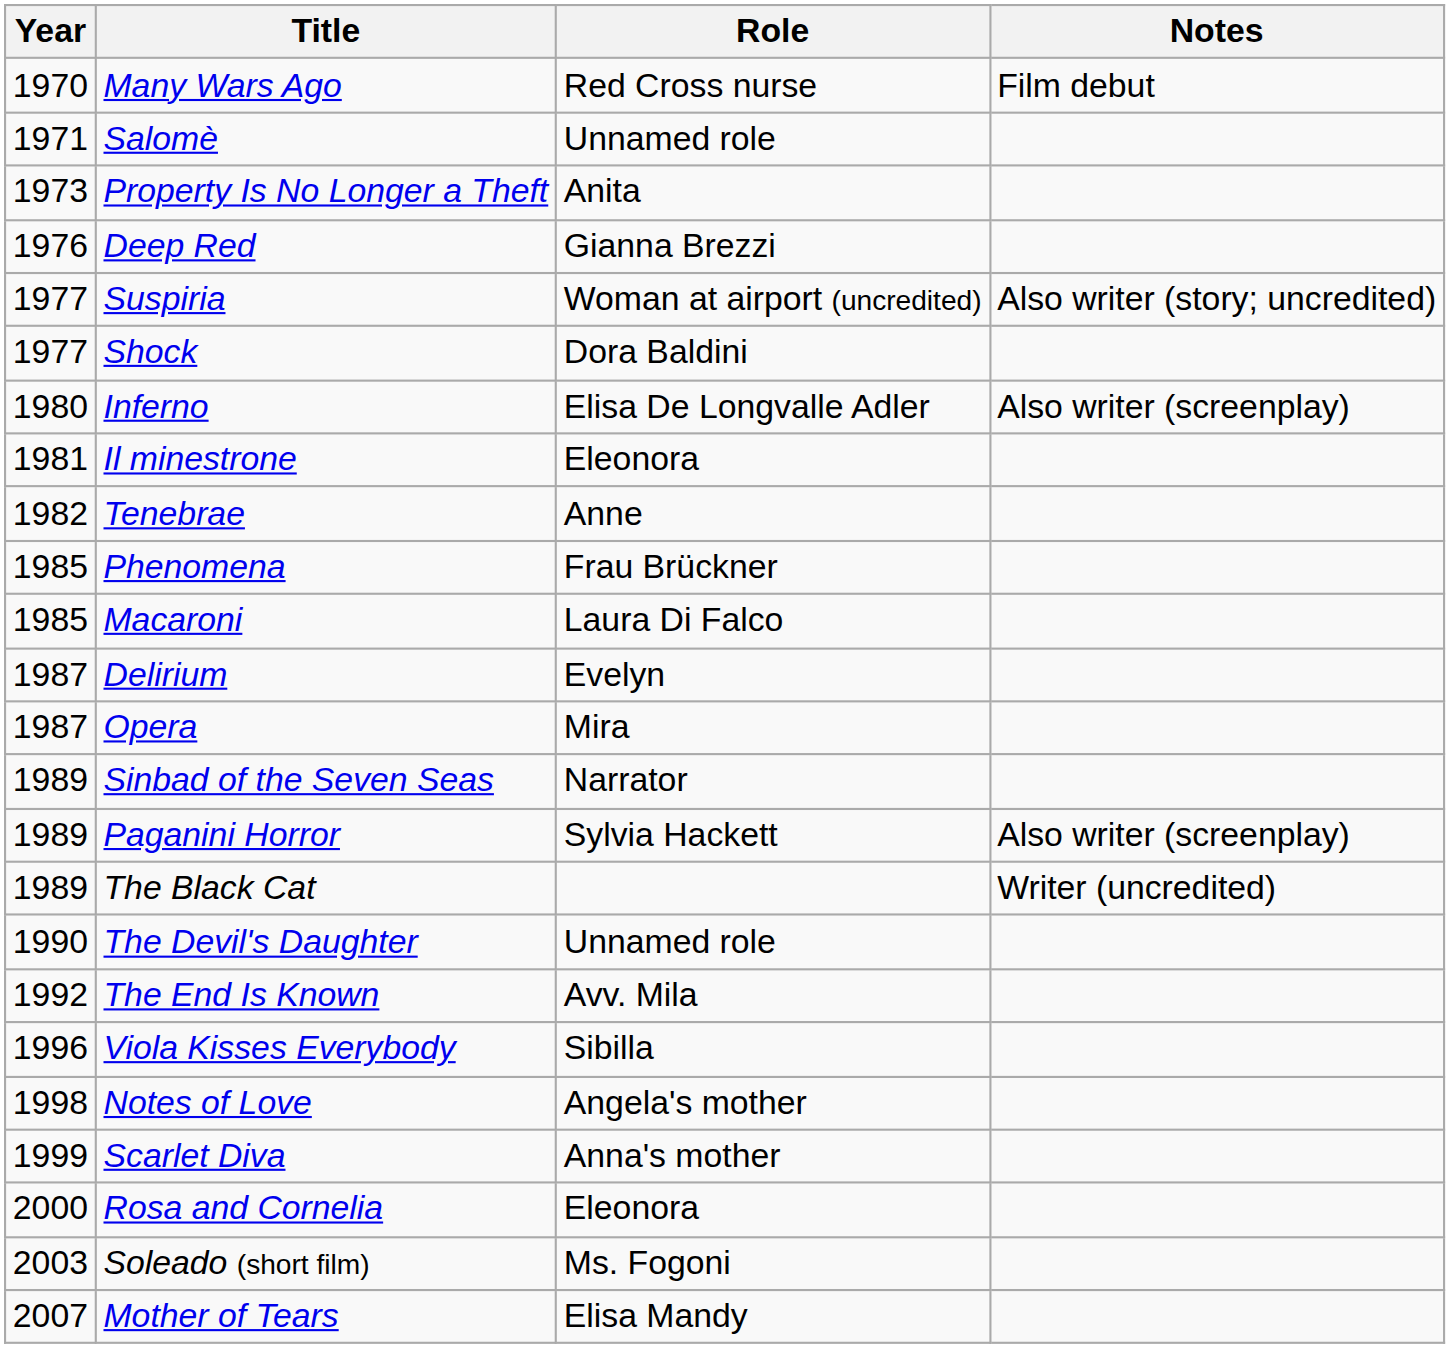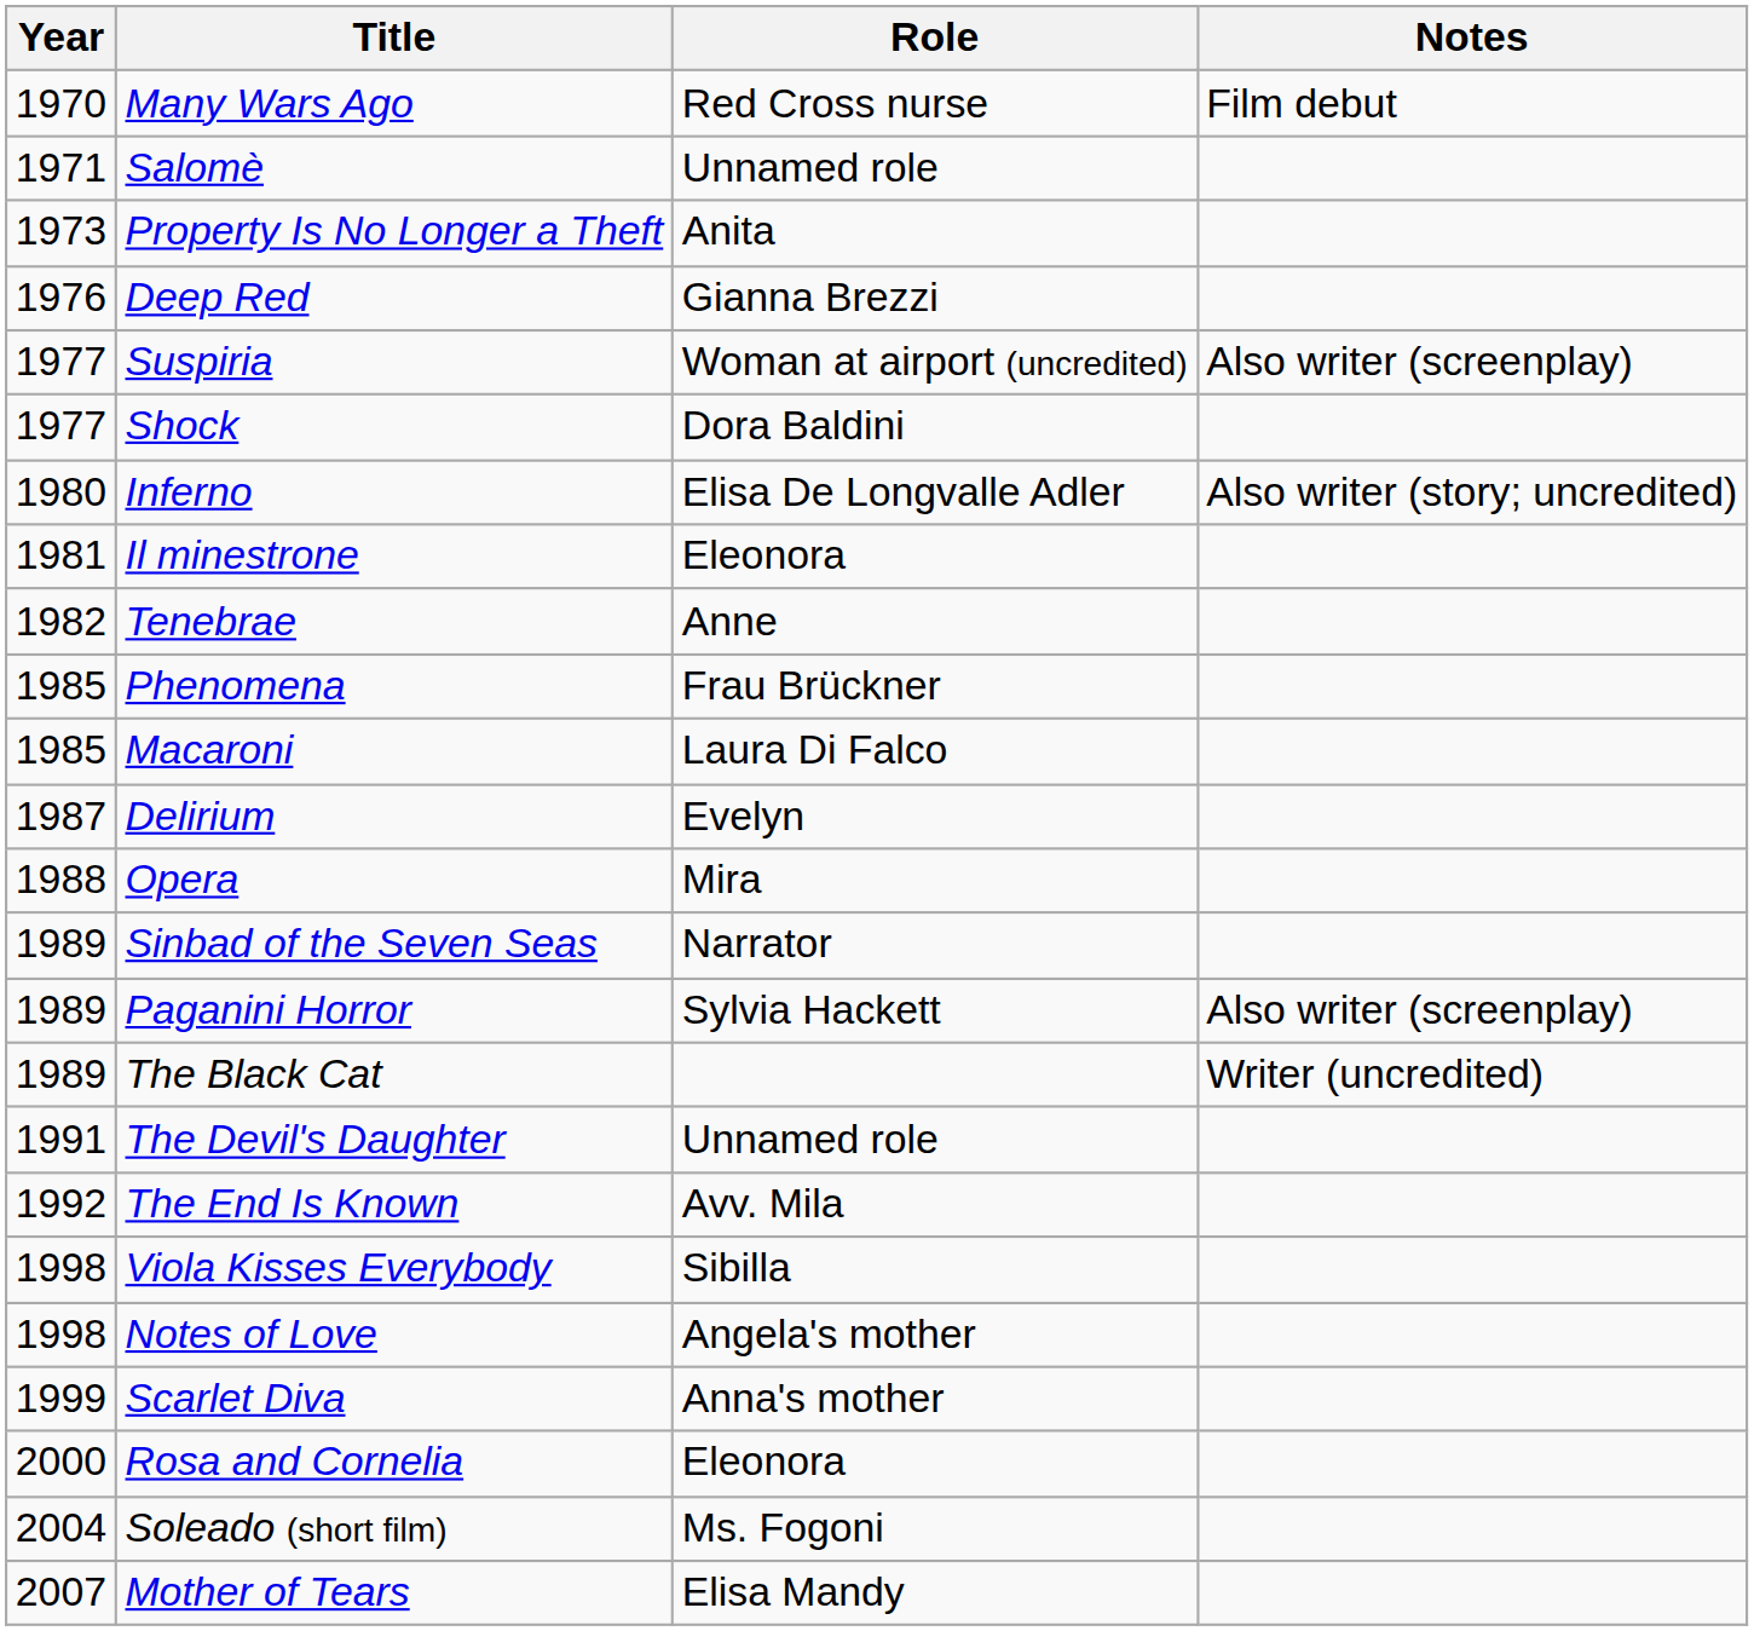 <table class="wikitable plainrowheaders sortable">
 <tr>
 <th scope="col">Year</th>
 <th scope="col">Title</th>
 <th scope="col">Role</th>
 <th class="unsortable">Notes</th>
 </tr>
 <tr>
 <td>1970</td>
 <td><em><a href='#'>Many Wars Ago</a></em></td>
 <td>Red Cross nurse</td>
 <td>Film debut</td>
 </tr>
 <tr>
 <td>1971</td>
 <td><em><a href='#'>Salomè</a></em></td>
 <td>Unnamed role</td>
 <td></td>
 </tr>
 <tr>
 <td>1973</td>
 <td><em><a href='#'>Property Is No Longer a Theft</a></em></td>
 <td>Anita</td>
 <td></td>
 </tr>
 <tr>
 <td>1976</td>
 <td><em><a href='#'>Deep Red</a></em></td>
 <td>Gianna Brezzi</td>
 <td></td>
 </tr>
 <tr>
 <td>1977</td>
 <td><em><a href='#'>Suspiria</a></em></td>
 <td>Woman at airport <small>(uncredited)</small></td>
-<td>Also writer (story; uncredited)</td>
+<td>Also writer (screenplay)</td>
 </tr>
 <tr>
 <td>1977</td>
 <td><em><a href='#'>Shock</a></em></td>
 <td>Dora Baldini</td>
 <td></td>
 </tr>
 <tr>
 <td>1980</td>
 <td><em><a href='#'>Inferno</a></em></td>
 <td>Elisa De Longvalle Adler</td>
-<td>Also writer (screenplay)</td>
+<td>Also writer (story; uncredited)</td>
 </tr>
 <tr>
 <td>1981</td>
 <td><em><a href='#'>Il minestrone</a></em></td>
 <td>Eleonora</td>
 <td></td>
 </tr>
 <tr>
 <td>1982</td>
 <td><em><a href='#'>Tenebrae</a></em></td>
 <td>Anne</td>
 <td></td>
 </tr>
 <tr>
 <td>1985</td>
 <td><em><a href='#'>Phenomena</a></em></td>
 <td>Frau Brückner</td>
 <td></td>
 </tr>
 <tr>
 <td>1985</td>
 <td><em><a href='#'>Macaroni</a></em></td>
 <td>Laura Di Falco</td>
 <td></td>
 </tr>
 <tr>
 <td>1987</td>
 <td><em><a href='#'>Delirium</a></em></td>
 <td>Evelyn</td>
 <td></td>
 </tr>
 <tr>
-<td>1987</td>
+<td>1988</td>
 <td><em><a href='#'>Opera</a></em></td>
 <td>Mira</td>
 <td></td>
 </tr>
 <tr>
 <td>1989</td>
 <td><em><a href='#'>Sinbad of the Seven Seas</a></em></td>
 <td>Narrator</td>
 <td></td>
 </tr>
 <tr>
 <td>1989</td>
 <td><em><a href='#'>Paganini Horror</a></em></td>
 <td>Sylvia Hackett</td>
 <td>Also writer (screenplay)</td>
 </tr>
 <tr>
 <td>1989</td>
 <td><em>The Black Cat</em></td>
 <td></td>
 <td>Writer (uncredited)</td>
 </tr>
 <tr>
-<td>1990</td>
+<td>1991</td>
 <td><em><a href='#'>The Devil's Daughter</a></em></td>
 <td>Unnamed role</td>
 <td></td>
 </tr>
 <tr>
 <td>1992</td>
 <td><em><a href='#'>The End Is Known</a></em></td>
 <td>Avv. Mila</td>
 <td></td>
 </tr>
 <tr>
-<td>1996</td>
+<td>1998</td>
 <td><em><a href='#'>Viola Kisses Everybody</a></em></td>
 <td>Sibilla</td>
 <td></td>
 </tr>
 <tr>
 <td>1998</td>
 <td><em><a href='#'>Notes of Love</a></em></td>
 <td>Angela's mother</td>
 <td></td>
 </tr>
 <tr>
 <td>1999</td>
 <td><em><a href='#'>Scarlet Diva</a></em></td>
 <td>Anna's mother</td>
 <td></td>
 </tr>
 <tr>
 <td>2000</td>
 <td><em><a href='#'>Rosa and Cornelia</a></em></td>
 <td>Eleonora</td>
 <td></td>
 </tr>
 <tr>
-<td>2003</td>
+<td>2004</td>
 <td><em>Soleado</em> <small>(short film)</small></td>
 <td>Ms. Fogoni</td>
 <td></td>
 </tr>
 <tr>
 <td>2007</td>
 <td><em><a href='#'>Mother of Tears</a></em></td>
 <td>Elisa Mandy</td>
 <td></td>
 </tr>
 </table>
